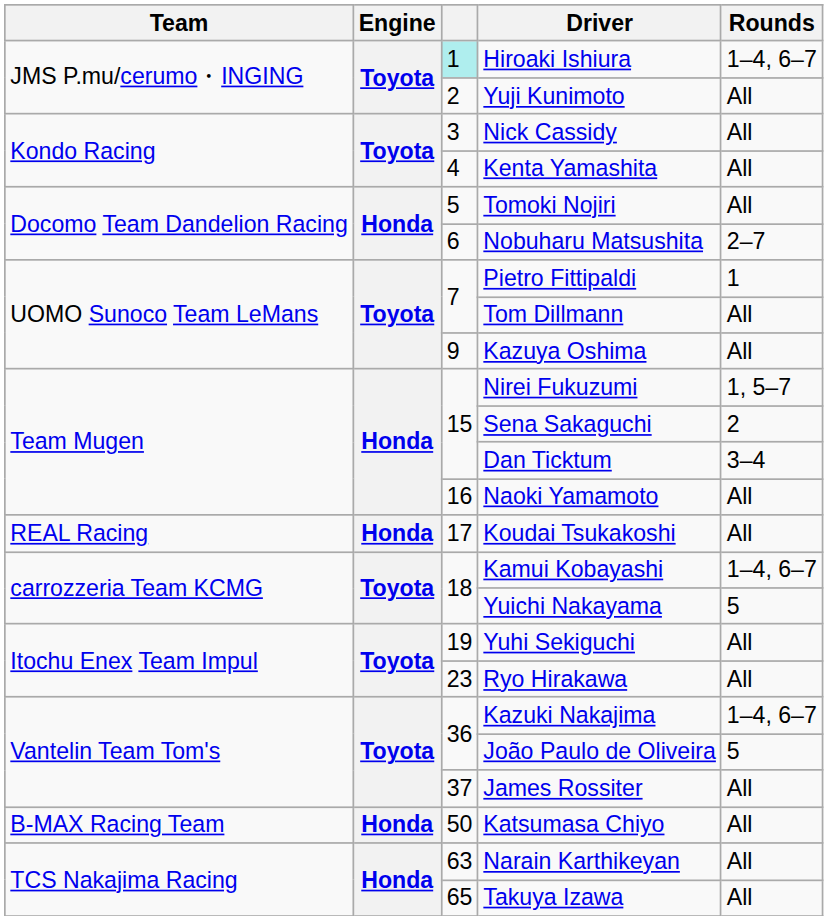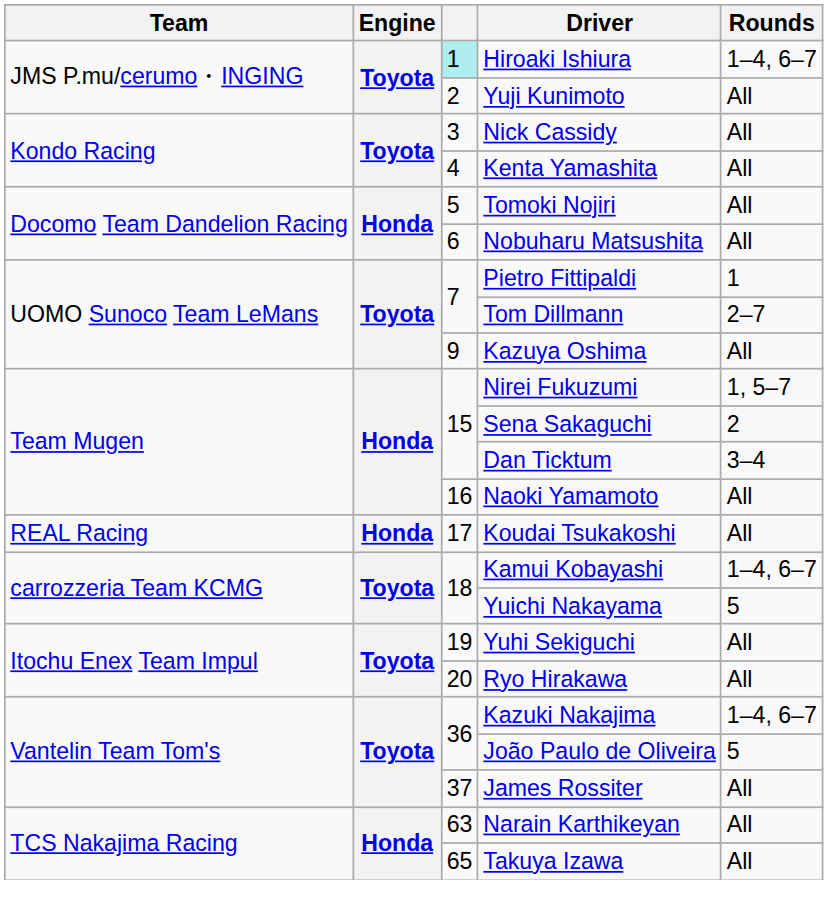 <table class="wikitable" style="font-size:85%">
 <tr>
 <th>Team</th>
 <th>Engine</th>
 <th></th>
 <th>Driver</th>
 <th>Rounds</th>
 </tr>
 <tr>
 <td rowspan="2"> JMS P.mu/<a href='#'>cerumo</a>・<a href='#'>INGING</a></td>
 <th rowspan="2"><a href='#'>Toyota</a></th>
 <td style="background: paleturquoise;">1</td>
 <td> <a href='#'>Hiroaki Ishiura</a></td>
 <td>1–4, 6–7</td>
 </tr>
 <tr>
 <td>2</td>
 <td> <a href='#'>Yuji Kunimoto</a></td>
 <td>All</td>
 </tr>
 <tr>
 <td rowspan="2"> <a href='#'>Kondo Racing</a></td>
 <th rowspan="2"><a href='#'>Toyota</a></th>
 <td>3</td>
 <td> <a href='#'>Nick Cassidy</a></td>
 <td>All</td>
 </tr>
 <tr>
 <td>4</td>
 <td> <a href='#'>Kenta Yamashita</a></td>
 <td>All</td>
 </tr>
 <tr>
 <td rowspan="2"> <a href='#'>Docomo</a> <a href='#'>Team Dandelion Racing</a></td>
 <th rowspan="2"><a href='#'>Honda</a></th>
 <td>5</td>
 <td> <a href='#'>Tomoki Nojiri</a></td>
 <td>All</td>
 </tr>
 <tr>
 <td>6</td>
 <td> <a href='#'>Nobuharu Matsushita</a></td>
-<td>2–7</td>
+<td>All</td>
 </tr>
 <tr>
 <td rowspan="3"> UOMO <a href='#'>Sunoco</a> <a href='#'>Team LeMans</a></td>
 <th rowspan="3"><a href='#'>Toyota</a></th>
 <td rowspan="2">7</td>
 <td> <a href='#'>Pietro Fittipaldi</a></td>
 <td>1</td>
 </tr>
 <tr>
 <td> <a href='#'>Tom Dillmann</a></td>
-<td>All</td>
+<td>2–7</td>
 </tr>
 <tr>
 <td>9</td>
 <td> <a href='#'>Kazuya Oshima</a></td>
 <td>All</td>
 </tr>
 <tr>
 <td rowspan="4"> <a href='#'>Team Mugen</a></td>
 <th rowspan="4"><a href='#'>Honda</a></th>
 <td rowspan="3">15</td>
 <td> <a href='#'>Nirei Fukuzumi</a></td>
 <td>1, 5–7</td>
 </tr>
 <tr>
 <td> <a href='#'>Sena Sakaguchi</a></td>
 <td>2</td>
 </tr>
 <tr>
 <td> <a href='#'>Dan Ticktum</a></td>
 <td>3–4</td>
 </tr>
 <tr>
 <td>16</td>
 <td> <a href='#'>Naoki Yamamoto</a></td>
 <td>All</td>
 </tr>
 <tr>
 <td> <a href='#'>REAL Racing</a></td>
 <th><a href='#'>Honda</a></th>
 <td>17</td>
 <td> <a href='#'>Koudai Tsukakoshi</a></td>
 <td>All</td>
 </tr>
 <tr>
 <td rowspan="2"> <a href='#'>carrozzeria Team KCMG</a></td>
 <th rowspan="2"><a href='#'>Toyota</a></th>
 <td rowspan="2">18</td>
 <td> <a href='#'>Kamui Kobayashi</a></td>
 <td>1–4, 6–7</td>
 </tr>
 <tr>
 <td> <a href='#'>Yuichi Nakayama</a></td>
 <td>5</td>
 </tr>
 <tr>
 <td rowspan="2"> <a href='#'>Itochu Enex</a> <a href='#'>Team Impul</a></td>
 <th rowspan="2"><a href='#'>Toyota</a></th>
 <td>19</td>
 <td> <a href='#'>Yuhi Sekiguchi</a></td>
 <td>All</td>
 </tr>
 <tr>
-<td>23</td>
+<td>20</td>
 <td> <a href='#'>Ryo Hirakawa</a></td>
 <td>All</td>
 </tr>
 <tr>
 <td rowspan="3"> <a href='#'>Vantelin Team Tom's</a></td>
 <th rowspan="3"><a href='#'>Toyota</a></th>
 <td rowspan="2">36</td>
 <td> <a href='#'>Kazuki Nakajima</a></td>
 <td>1–4, 6–7</td>
 </tr>
 <tr>
 <td> <a href='#'>João Paulo de Oliveira</a></td>
 <td>5</td>
 </tr>
 <tr>
 <td>37</td>
 <td> <a href='#'>James Rossiter</a></td>
 <td>All</td>
 </tr>
 <tr>
-<td> <a href='#'>B-MAX Racing Team</a></td>
-<th><a href='#'>Honda</a></th>
-<td>50</td>
-<td> <a href='#'>Katsumasa Chiyo</a></td>
-<td>All</td>
-</tr>
-<tr>
 <td rowspan="2"> <a href='#'>TCS Nakajima Racing</a></td>
 <th rowspan="2"><a href='#'>Honda</a></th>
 <td>63</td>
 <td> <a href='#'>Narain Karthikeyan</a></td>
 <td>All</td>
 </tr>
 <tr>
 <td>65</td>
 <td> <a href='#'>Takuya Izawa</a></td>
 <td>All</td>
 </tr>
 </table>
